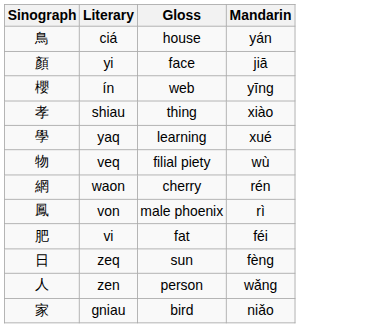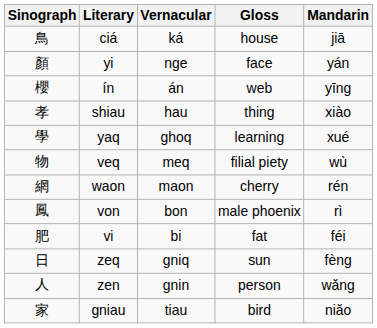 <table class="wikitable" style="text-align: center;">
 <tr>
 <th>Sinograph</th>
 <th>Literary</th>
+<th>Vernacular</th>
 <th>Gloss</th>
 <th>Mandarin</th>
 </tr>
 <tr>
 <td>鳥</td>
 <td>ciá</td>
+<td>ká</td>
 <td>house</td>
-<td>yán</td>
+<td>jiā</td>
 </tr>
 <tr>
 <td>顏</td>
 <td>yi</td>
+<td>nge</td>
 <td>face</td>
-<td>jiā</td>
+<td>yán</td>
 </tr>
 <tr>
 <td>櫻</td>
 <td>ín</td>
+<td>án</td>
 <td>web</td>
 <td>yīng</td>
 </tr>
 <tr>
 <td>孝</td>
 <td>shiau</td>
+<td>hau</td>
 <td>thing</td>
 <td>xiào</td>
 </tr>
 <tr>
 <td>學</td>
 <td>yaq</td>
+<td>ghoq</td>
 <td>learning</td>
 <td>xué</td>
 </tr>
 <tr>
 <td>物</td>
 <td>veq</td>
+<td>meq</td>
 <td>filial piety</td>
 <td>wù</td>
 </tr>
 <tr>
 <td>網</td>
 <td>waon</td>
+<td>maon</td>
 <td>cherry</td>
 <td>rén</td>
 </tr>
 <tr>
 <td>鳳</td>
 <td>von</td>
+<td>bon</td>
 <td>male phoenix</td>
 <td>rì</td>
 </tr>
 <tr>
 <td>肥</td>
 <td>vi</td>
+<td>bi</td>
 <td>fat</td>
 <td>féi</td>
 </tr>
 <tr>
 <td>日</td>
 <td>zeq</td>
+<td>gniq</td>
 <td>sun</td>
 <td>fèng</td>
 </tr>
 <tr>
 <td>人</td>
 <td>zen</td>
+<td>gnin</td>
 <td>person</td>
 <td>wǎng</td>
 </tr>
 <tr>
 <td>家</td>
 <td>gniau</td>
+<td>tiau</td>
 <td>bird</td>
 <td>niǎo</td>
 </tr>
 </table>
